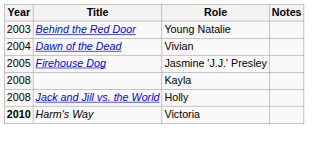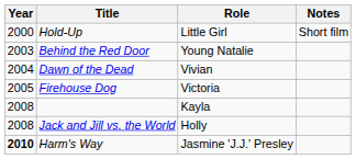 <table class="wikitable sortable">
 <tr>
 <th>Year</th>
 <th>Title</th>
 <th>Role</th>
 <th class="unsortable">Notes</th>
+</tr>
+<tr>
+<td>2000</td>
+<td><em>Hold-Up</em></td>
+<td>Little Girl</td>
+<td>Short film</td>
 </tr>
 <tr>
 <td>2003</td>
 <td><em><a href='#'>Behind the Red Door</a></em></td>
 <td>Young Natalie</td>
 <td></td>
 </tr>
 <tr>
 <td>2004</td>
 <td><em><a href='#'>Dawn of the Dead</a></em></td>
 <td>Vivian</td>
 <td></td>
 </tr>
 <tr>
 <td>2005</td>
 <td><em><a href='#'>Firehouse Dog</a></em></td>
-<td>Jasmine 'J.J.' Presley</td>
+<td>Victoria</td>
 <td></td>
 </tr>
 <tr>
 <td>2008</td>
 <td><em></em></td>
 <td>Kayla</td>
 <td></td>
 </tr>
 <tr>
 <td>2008</td>
 <td><em><a href='#'>Jack and Jill vs. the World</a></em></td>
 <td>Holly</td>
 <td></td>
 </tr>
 <tr>
 <td><strong>2010</strong></td>
 <td><em>Harm's Way</em></td>
-<td>Victoria</td>
+<td>Jasmine 'J.J.' Presley</td>
 <td></td>
 </tr>
 </table>
